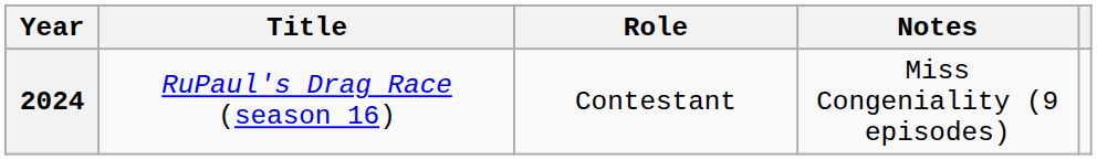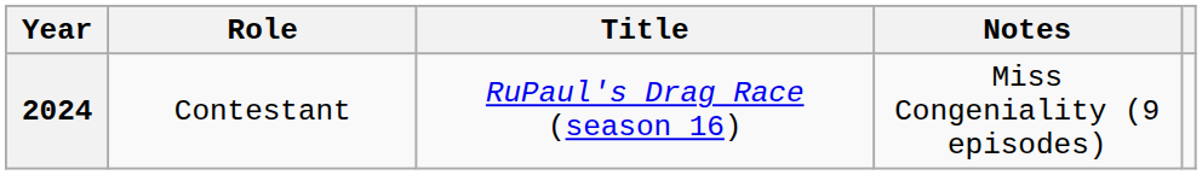 <table class="wikitable plainrowheaders" style="text-align:center;">
 <tr>
 <th scope="col" style="width:03em;">Year</th>
+<th scope="col" style="width:10em;">Role</th>
 <th scope="col" style="width:15em;">Title</th>
-<th scope="col" style="width:10em;">Role</th>
 <th scope="col" style="width:10em;">Notes</th>
 <th></th>
 </tr>
 <tr>
 <th scope="row" style="text-align:center">2024</th>
+<td>Contestant</td>
 <td><em><a href='#'>RuPaul's Drag Race</a></em> (<a href='#'>season 16</a>)</td>
-<td>Contestant</td>
 <td>Miss Congeniality (9 episodes)</td>
 <td></td>
 </tr>
 </table>
